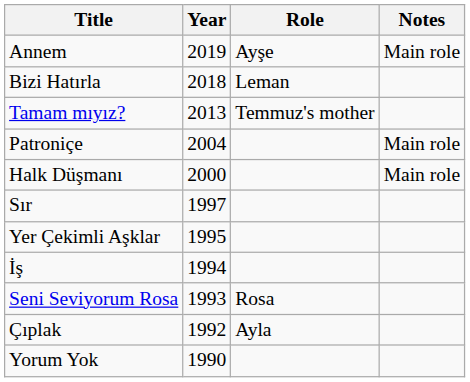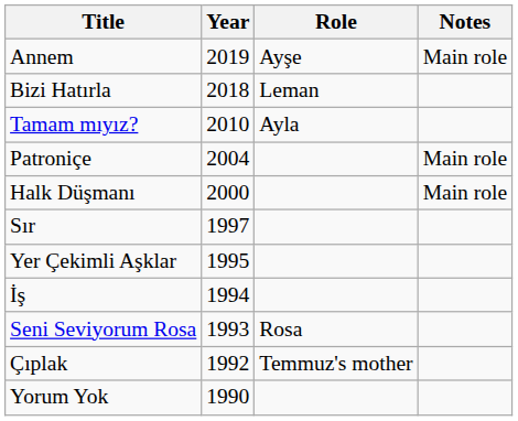 <table class="wikitable">
 <tr>
 <th>Title</th>
 <th>Year</th>
 <th>Role</th>
 <th>Notes</th>
 </tr>
 <tr>
 <td>Annem</td>
 <td>2019</td>
 <td>Ayşe</td>
 <td>Main role</td>
 </tr>
 <tr>
 <td>Bizi Hatırla</td>
 <td>2018</td>
 <td>Leman</td>
 <td></td>
 </tr>
 <tr>
 <td><a href='#'>Tamam mıyız?</a></td>
-<td>2013</td>
-<td>Temmuz's mother</td>
+<td>2010</td>
+<td>Ayla</td>
 <td></td>
 </tr>
 <tr>
 <td>Patroniçe</td>
 <td>2004</td>
 <td></td>
 <td>Main role</td>
 </tr>
 <tr>
 <td>Halk Düşmanı</td>
 <td>2000</td>
 <td></td>
 <td>Main role</td>
 </tr>
 <tr>
 <td>Sır</td>
 <td>1997</td>
 <td></td>
 <td></td>
 </tr>
 <tr>
 <td>Yer Çekimli Aşklar</td>
 <td>1995</td>
 <td></td>
 <td></td>
 </tr>
 <tr>
 <td>İş</td>
 <td>1994</td>
 <td></td>
 <td></td>
 </tr>
 <tr>
 <td><a href='#'>Seni Seviyorum Rosa</a></td>
 <td>1993</td>
 <td>Rosa</td>
 <td></td>
 </tr>
 <tr>
 <td>Çıplak</td>
 <td>1992</td>
-<td>Ayla</td>
+<td>Temmuz's mother</td>
 <td></td>
 </tr>
 <tr>
 <td>Yorum Yok</td>
 <td>1990</td>
 <td></td>
 <td></td>
 </tr>
 </table>
